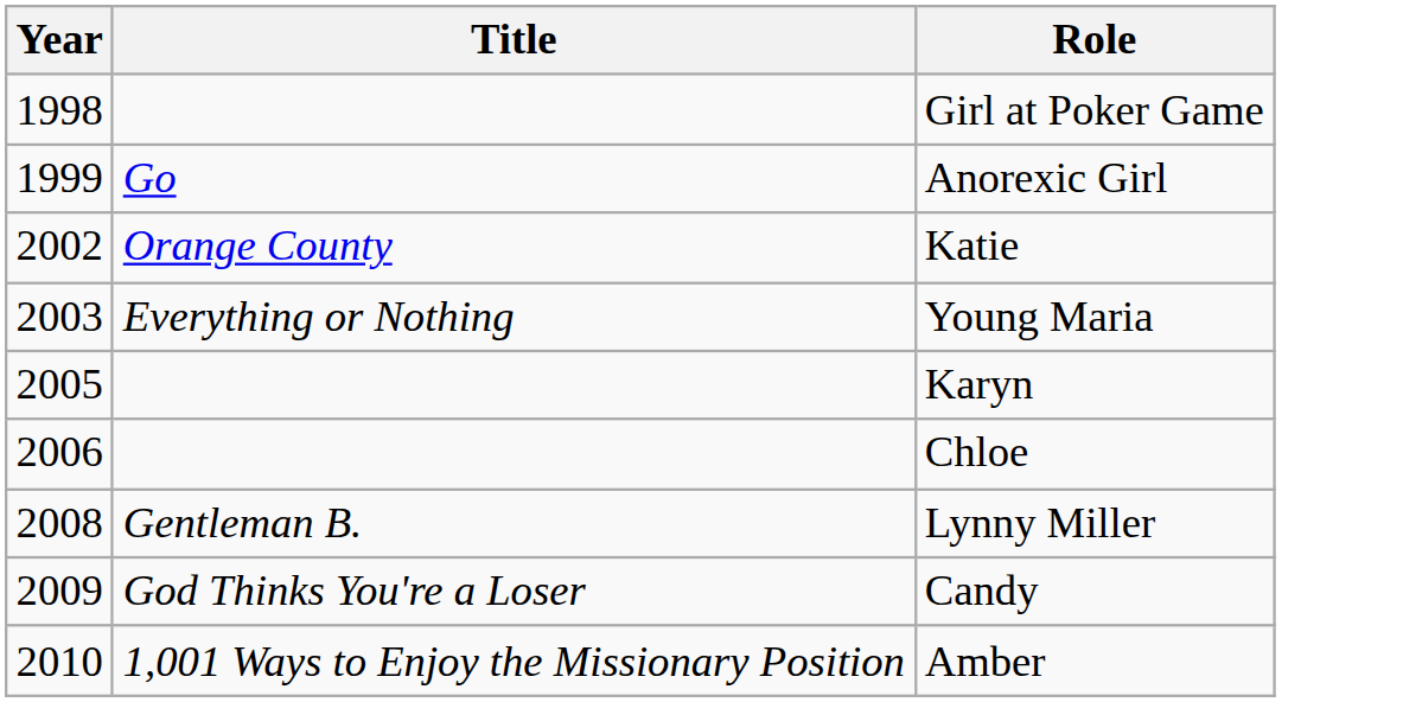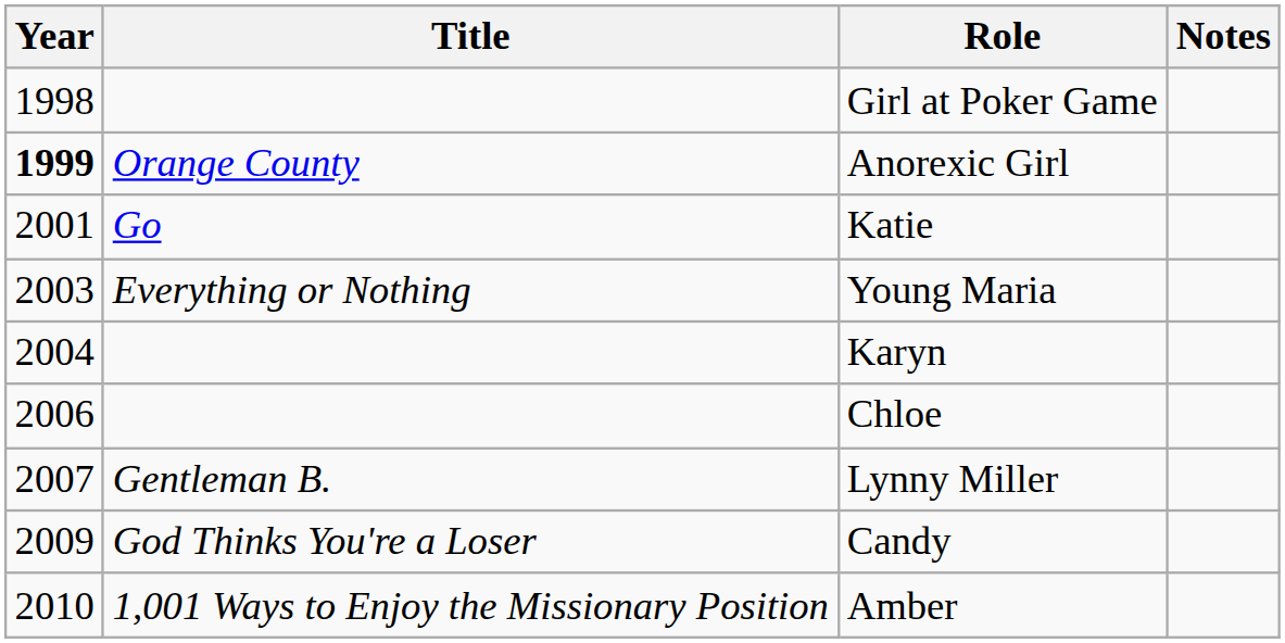 <table class="wikitable sortable">
 <tr>
 <th>Year</th>
 <th>Title</th>
 <th>Role</th>
+<th class="unsortable">Notes</th>
 </tr>
 <tr>
 <td>1998</td>
 <td><em></em></td>
 <td>Girl at Poker Game</td>
+<td></td>
 </tr>
 <tr>
-<td>1999</td>
-<td><em><a href='#'>Go</a></em></td>
+<td><strong>1999</strong></td>
+<td><em><a href='#'>Orange County</a></em></td>
 <td>Anorexic Girl</td>
+<td></td>
 </tr>
 <tr>
-<td>2002</td>
-<td><em><a href='#'>Orange County</a></em></td>
+<td>2001</td>
+<td><em><a href='#'>Go</a></em></td>
 <td>Katie</td>
+<td></td>
 </tr>
 <tr>
 <td>2003</td>
 <td><em>Everything or Nothing</em></td>
 <td>Young Maria</td>
+<td></td>
 </tr>
 <tr>
-<td>2005</td>
+<td>2004</td>
 <td><em></em></td>
 <td>Karyn</td>
+<td></td>
 </tr>
 <tr>
 <td>2006</td>
 <td><em></em></td>
 <td>Chloe</td>
+<td></td>
 </tr>
 <tr>
-<td>2008</td>
+<td>2007</td>
 <td><em>Gentleman B.</em></td>
 <td>Lynny Miller</td>
+<td></td>
 </tr>
 <tr>
 <td>2009</td>
 <td><em>God Thinks You're a Loser</em></td>
 <td>Candy</td>
+<td></td>
 </tr>
 <tr>
 <td>2010</td>
 <td><em>1,001 Ways to Enjoy the Missionary Position</em></td>
 <td>Amber</td>
+<td></td>
 </tr>
 </table>
